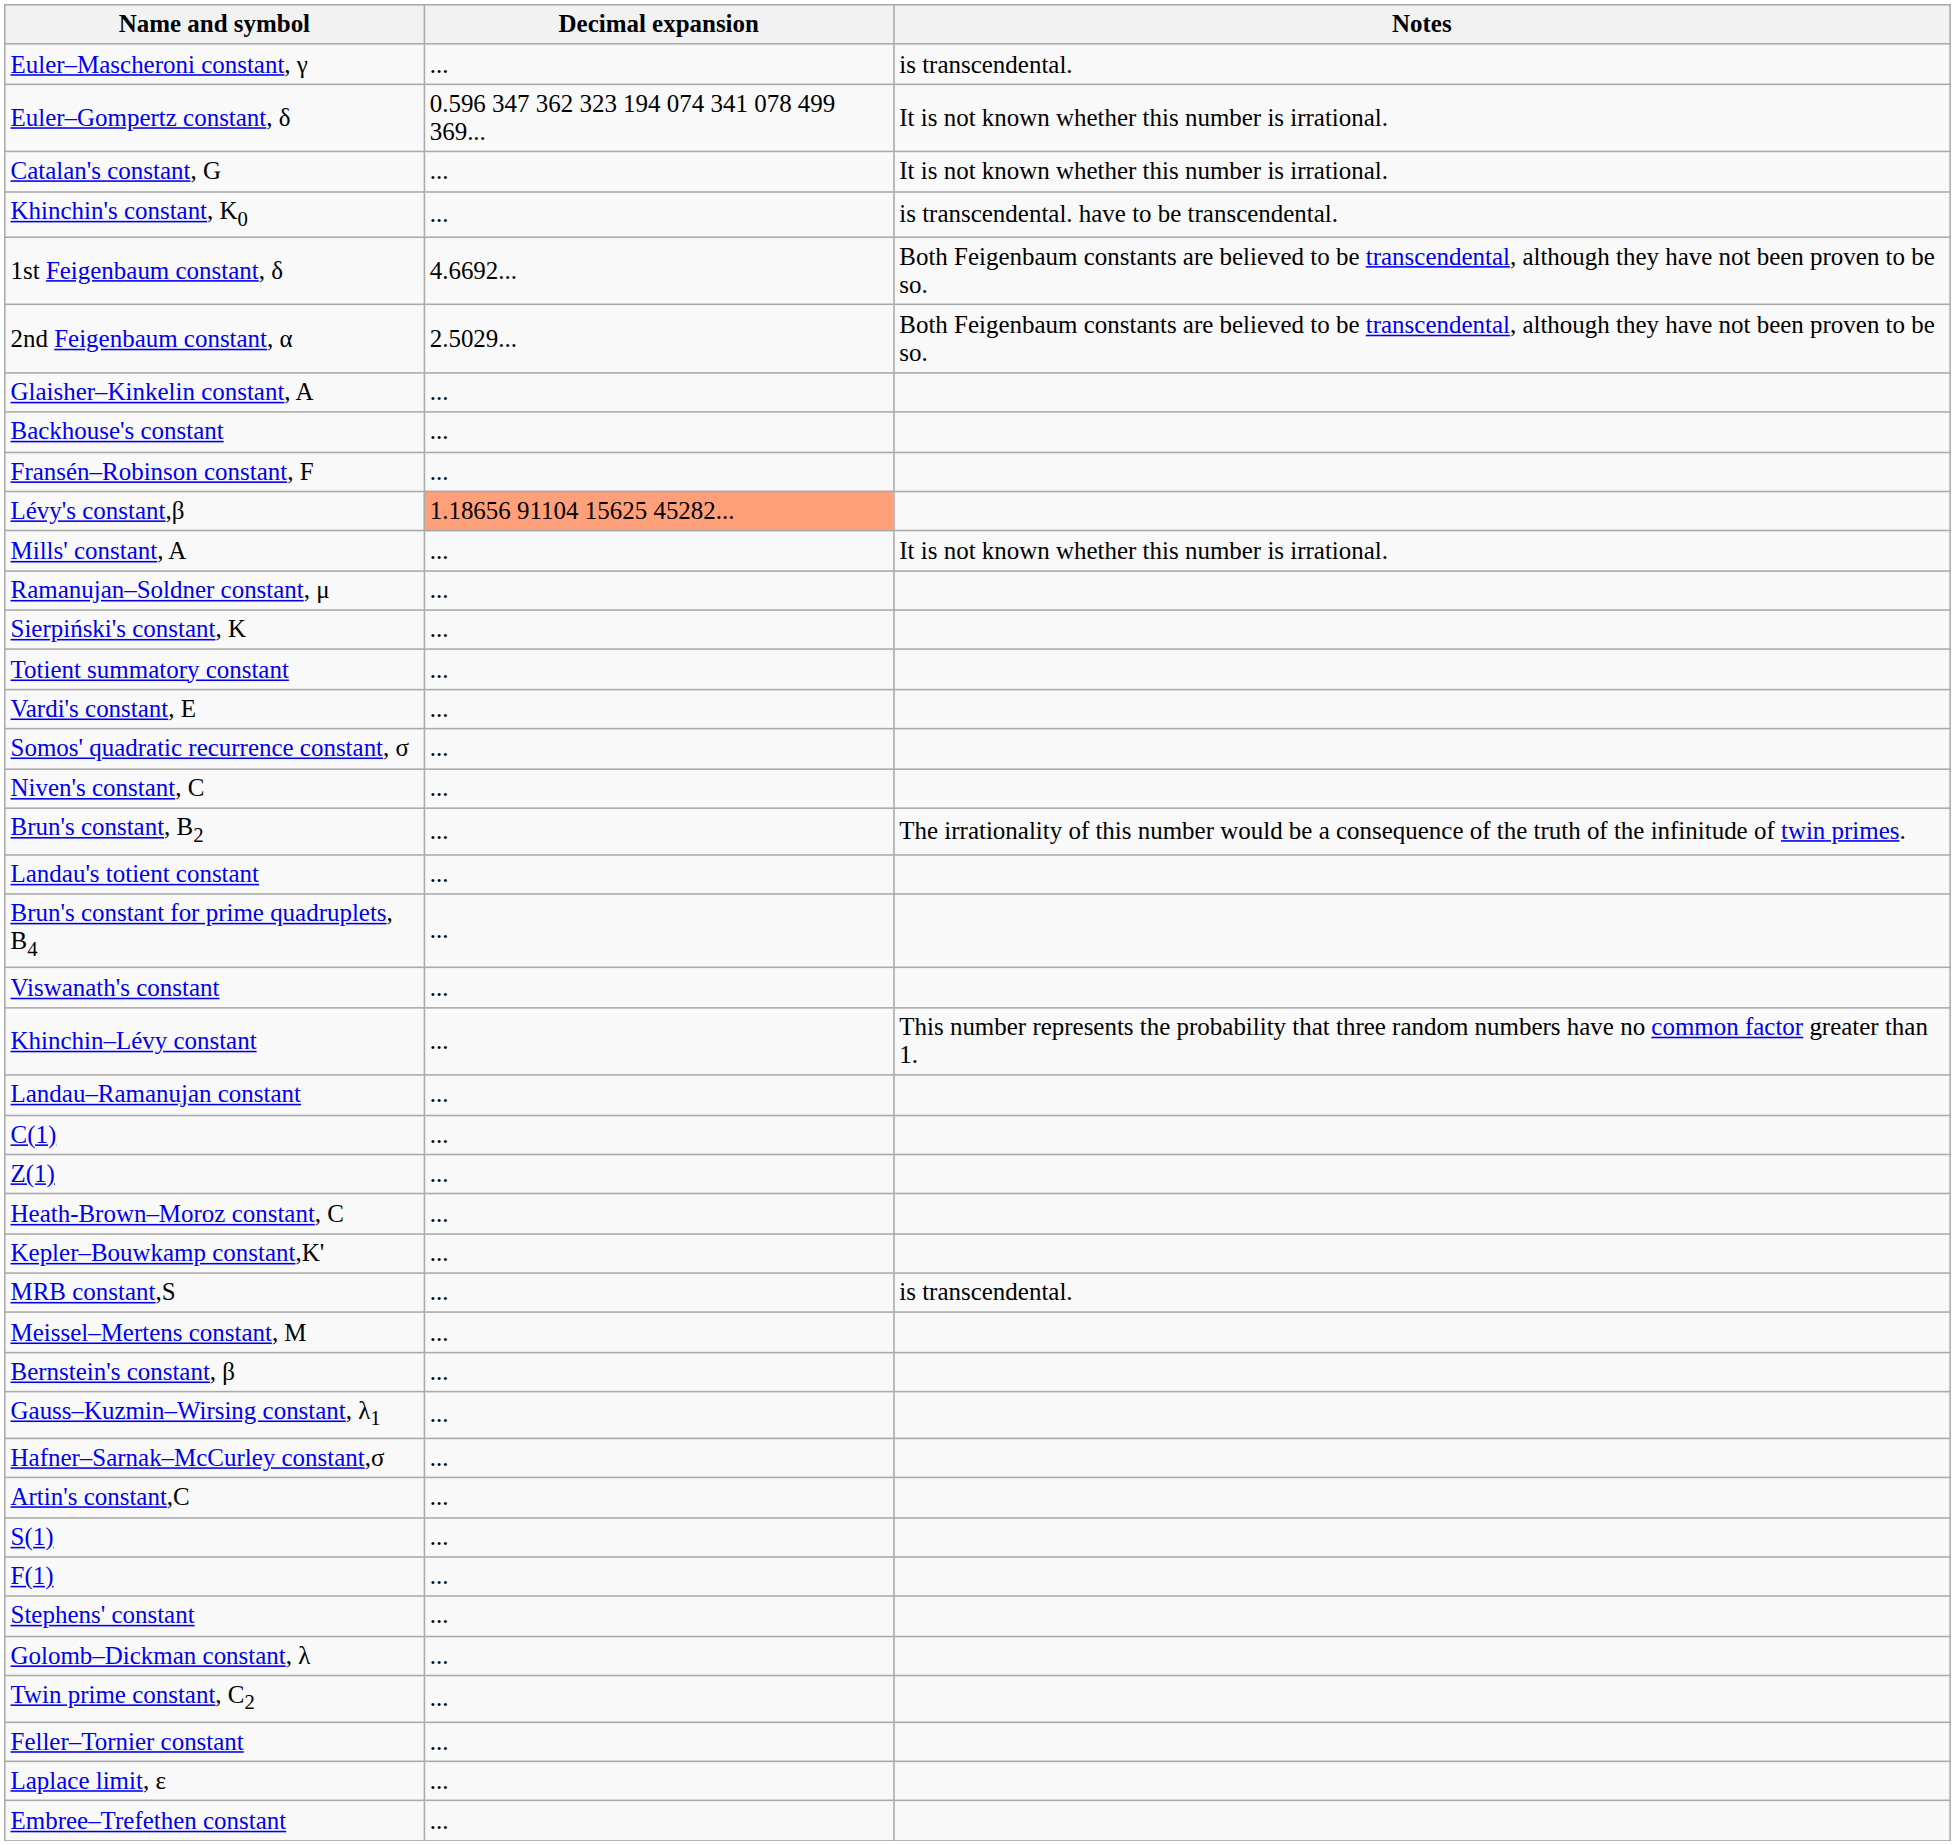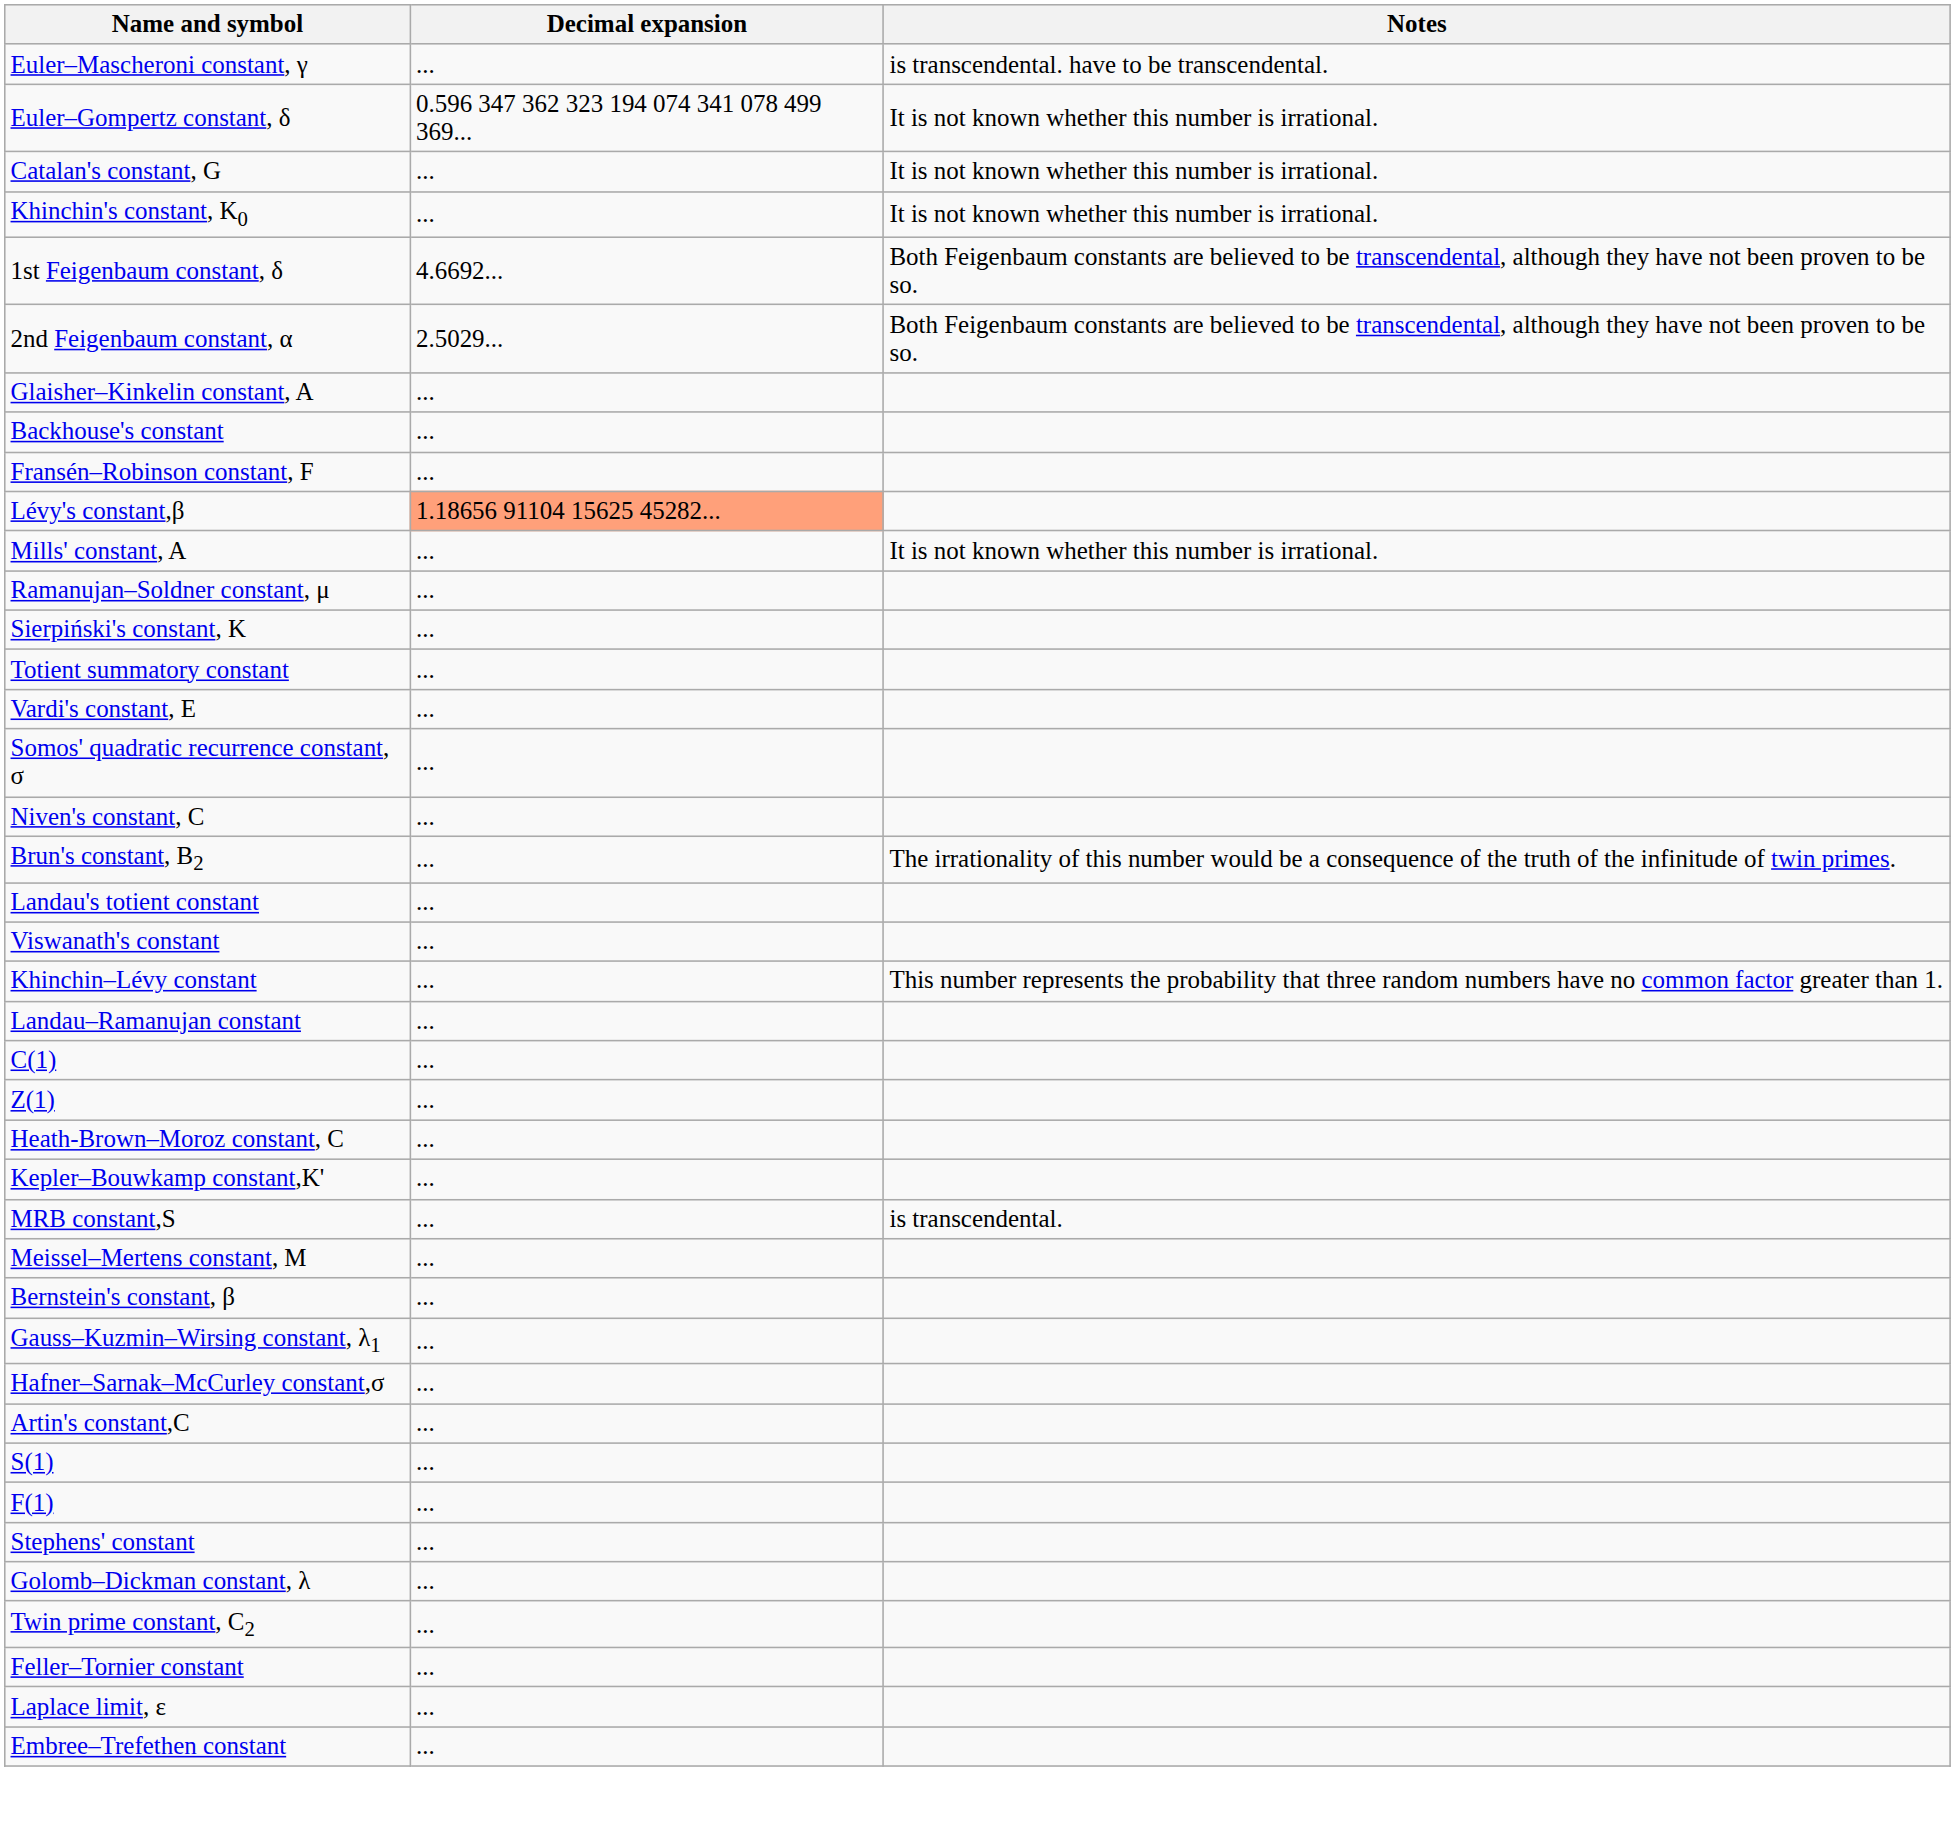 <table class="wikitable sortable sticky-header">
 <tr>
 <th>Name and symbol</th>
 <th>Decimal expansion</th>
 <th>Notes</th>
 </tr>
 <tr>
 <td><a href='#'>Euler–Mascheroni constant</a>, γ</td>
 <td>...</td>
-<td> is transcendental.</td>
+<td> is transcendental. have to be transcendental.</td>
 </tr>
 <tr>
 <td><a href='#'>Euler–Gompertz constant</a>, δ</td>
 <td>0.596 347 362 323 194 074 341 078 499 369...</td>
 <td>It is not known whether this number is irrational.</td>
 </tr>
 <tr>
 <td><a href='#'>Catalan's constant</a>, G</td>
 <td>...</td>
 <td>It is not known whether this number is irrational.</td>
 </tr>
 <tr>
 <td><a href='#'>Khinchin's constant</a>, K<sub>0</sub></td>
 <td>...</td>
-<td> is transcendental. have to be transcendental.</td>
+<td>It is not known whether this number is irrational.</td>
 </tr>
 <tr>
 <td>1st <a href='#'>Feigenbaum constant</a>, δ</td>
 <td>4.6692...</td>
 <td>Both Feigenbaum constants are believed to be <a href='#'>transcendental</a>, although they have not been proven to be so.</td>
 </tr>
 <tr>
 <td>2nd <a href='#'>Feigenbaum constant</a>, α</td>
 <td>2.5029...</td>
 <td>Both Feigenbaum constants are believed to be <a href='#'>transcendental</a>, although they have not been proven to be so.</td>
 </tr>
 <tr>
 <td><a href='#'>Glaisher–Kinkelin constant</a>, A</td>
 <td>...</td>
 <td></td>
 </tr>
 <tr>
 <td><a href='#'>Backhouse's constant</a></td>
 <td>...</td>
 <td></td>
 </tr>
 <tr>
 <td><a href='#'>Fransén–Robinson constant</a>, F</td>
 <td>...</td>
 <td></td>
 </tr>
 <tr>
 <td><a href='#'>Lévy's constant</a>,β</td>
 <td style="background: lightsalmon;">1.18656 91104 15625 45282...</td>
 <td></td>
 </tr>
 <tr>
 <td><a href='#'>Mills' constant</a>, A</td>
 <td>...</td>
 <td>It is not known whether this number is irrational.</td>
 </tr>
 <tr>
 <td><a href='#'>Ramanujan–Soldner constant</a>, μ</td>
 <td>...</td>
 <td></td>
 </tr>
 <tr>
 <td><a href='#'>Sierpiński's constant</a>, K</td>
 <td>...</td>
 <td></td>
 </tr>
 <tr>
 <td><a href='#'>Totient summatory constant</a></td>
 <td>...</td>
 <td></td>
 </tr>
 <tr>
 <td><a href='#'>Vardi's constant</a>, E</td>
 <td>...</td>
 <td></td>
 </tr>
 <tr>
 <td><a href='#'>Somos' quadratic recurrence constant</a>, σ</td>
 <td>...</td>
 <td></td>
 </tr>
 <tr>
 <td><a href='#'>Niven's constant</a>, C</td>
 <td>...</td>
 <td></td>
 </tr>
 <tr>
 <td><a href='#'>Brun's constant</a>, B<sub>2</sub></td>
 <td>...</td>
 <td>The irrationality of this number would be a consequence of the truth of the infinitude of <a href='#'>twin primes</a>.</td>
 </tr>
 <tr>
 <td><a href='#'>Landau's totient constant</a></td>
-<td>...</td>
-<td></td>
-</tr>
-<tr>
-<td><a href='#'>Brun's constant for prime quadruplets</a>, B<sub>4</sub></td>
 <td>...</td>
 <td></td>
 </tr>
 <tr>
 <td><a href='#'>Viswanath's constant</a></td>
 <td>...</td>
 <td></td>
 </tr>
 <tr>
 <td><a href='#'>Khinchin–Lévy constant</a></td>
 <td>...</td>
 <td>This number represents the probability that three random numbers have no <a href='#'>common factor</a> greater than 1.</td>
 </tr>
 <tr>
 <td><a href='#'>Landau–Ramanujan constant</a></td>
 <td>...</td>
 <td></td>
 </tr>
 <tr>
 <td><a href='#'>C(1)</a></td>
 <td>...</td>
 <td></td>
 </tr>
 <tr>
 <td><a href='#'>Z(1)</a></td>
 <td>...</td>
 <td></td>
 </tr>
 <tr>
 <td><a href='#'>Heath-Brown–Moroz constant</a>, C</td>
 <td>...</td>
 <td></td>
 </tr>
 <tr>
 <td><a href='#'>Kepler–Bouwkamp constant</a>,K'</td>
 <td>...</td>
 <td></td>
 </tr>
 <tr>
 <td><a href='#'>MRB constant</a>,S</td>
 <td>...</td>
 <td> is transcendental.</td>
 </tr>
 <tr>
 <td><a href='#'>Meissel–Mertens constant</a>, M</td>
 <td>...</td>
 <td></td>
 </tr>
 <tr>
 <td><a href='#'>Bernstein's constant</a>, β</td>
 <td>...</td>
 <td></td>
 </tr>
 <tr>
 <td><a href='#'>Gauss–Kuzmin–Wirsing constant</a>, λ<sub>1</sub></td>
 <td>...</td>
 <td></td>
 </tr>
 <tr>
 <td><a href='#'>Hafner–Sarnak–McCurley constant</a>,σ</td>
 <td>...</td>
 <td></td>
 </tr>
 <tr>
 <td><a href='#'>Artin's constant</a>,C</td>
 <td>...</td>
 <td></td>
 </tr>
 <tr>
 <td><a href='#'>S(1)</a></td>
 <td>...</td>
 <td></td>
 </tr>
 <tr>
 <td><a href='#'>F(1)</a></td>
 <td>...</td>
 <td></td>
 </tr>
 <tr>
 <td><a href='#'>Stephens' constant</a></td>
 <td>...</td>
 <td></td>
 </tr>
 <tr>
 <td><a href='#'>Golomb–Dickman constant</a>, λ</td>
 <td>...</td>
 <td></td>
 </tr>
 <tr>
 <td><a href='#'>Twin prime constant</a>, C<sub>2</sub></td>
 <td>...</td>
 <td></td>
 </tr>
 <tr>
 <td><a href='#'>Feller–Tornier constant</a></td>
 <td>...</td>
 <td></td>
 </tr>
 <tr>
 <td><a href='#'>Laplace limit</a>, ε</td>
 <td>...</td>
 <td></td>
 </tr>
 <tr>
 <td><a href='#'>Embree–Trefethen constant</a></td>
 <td>...</td>
 <td></td>
 </tr>
 </table>
